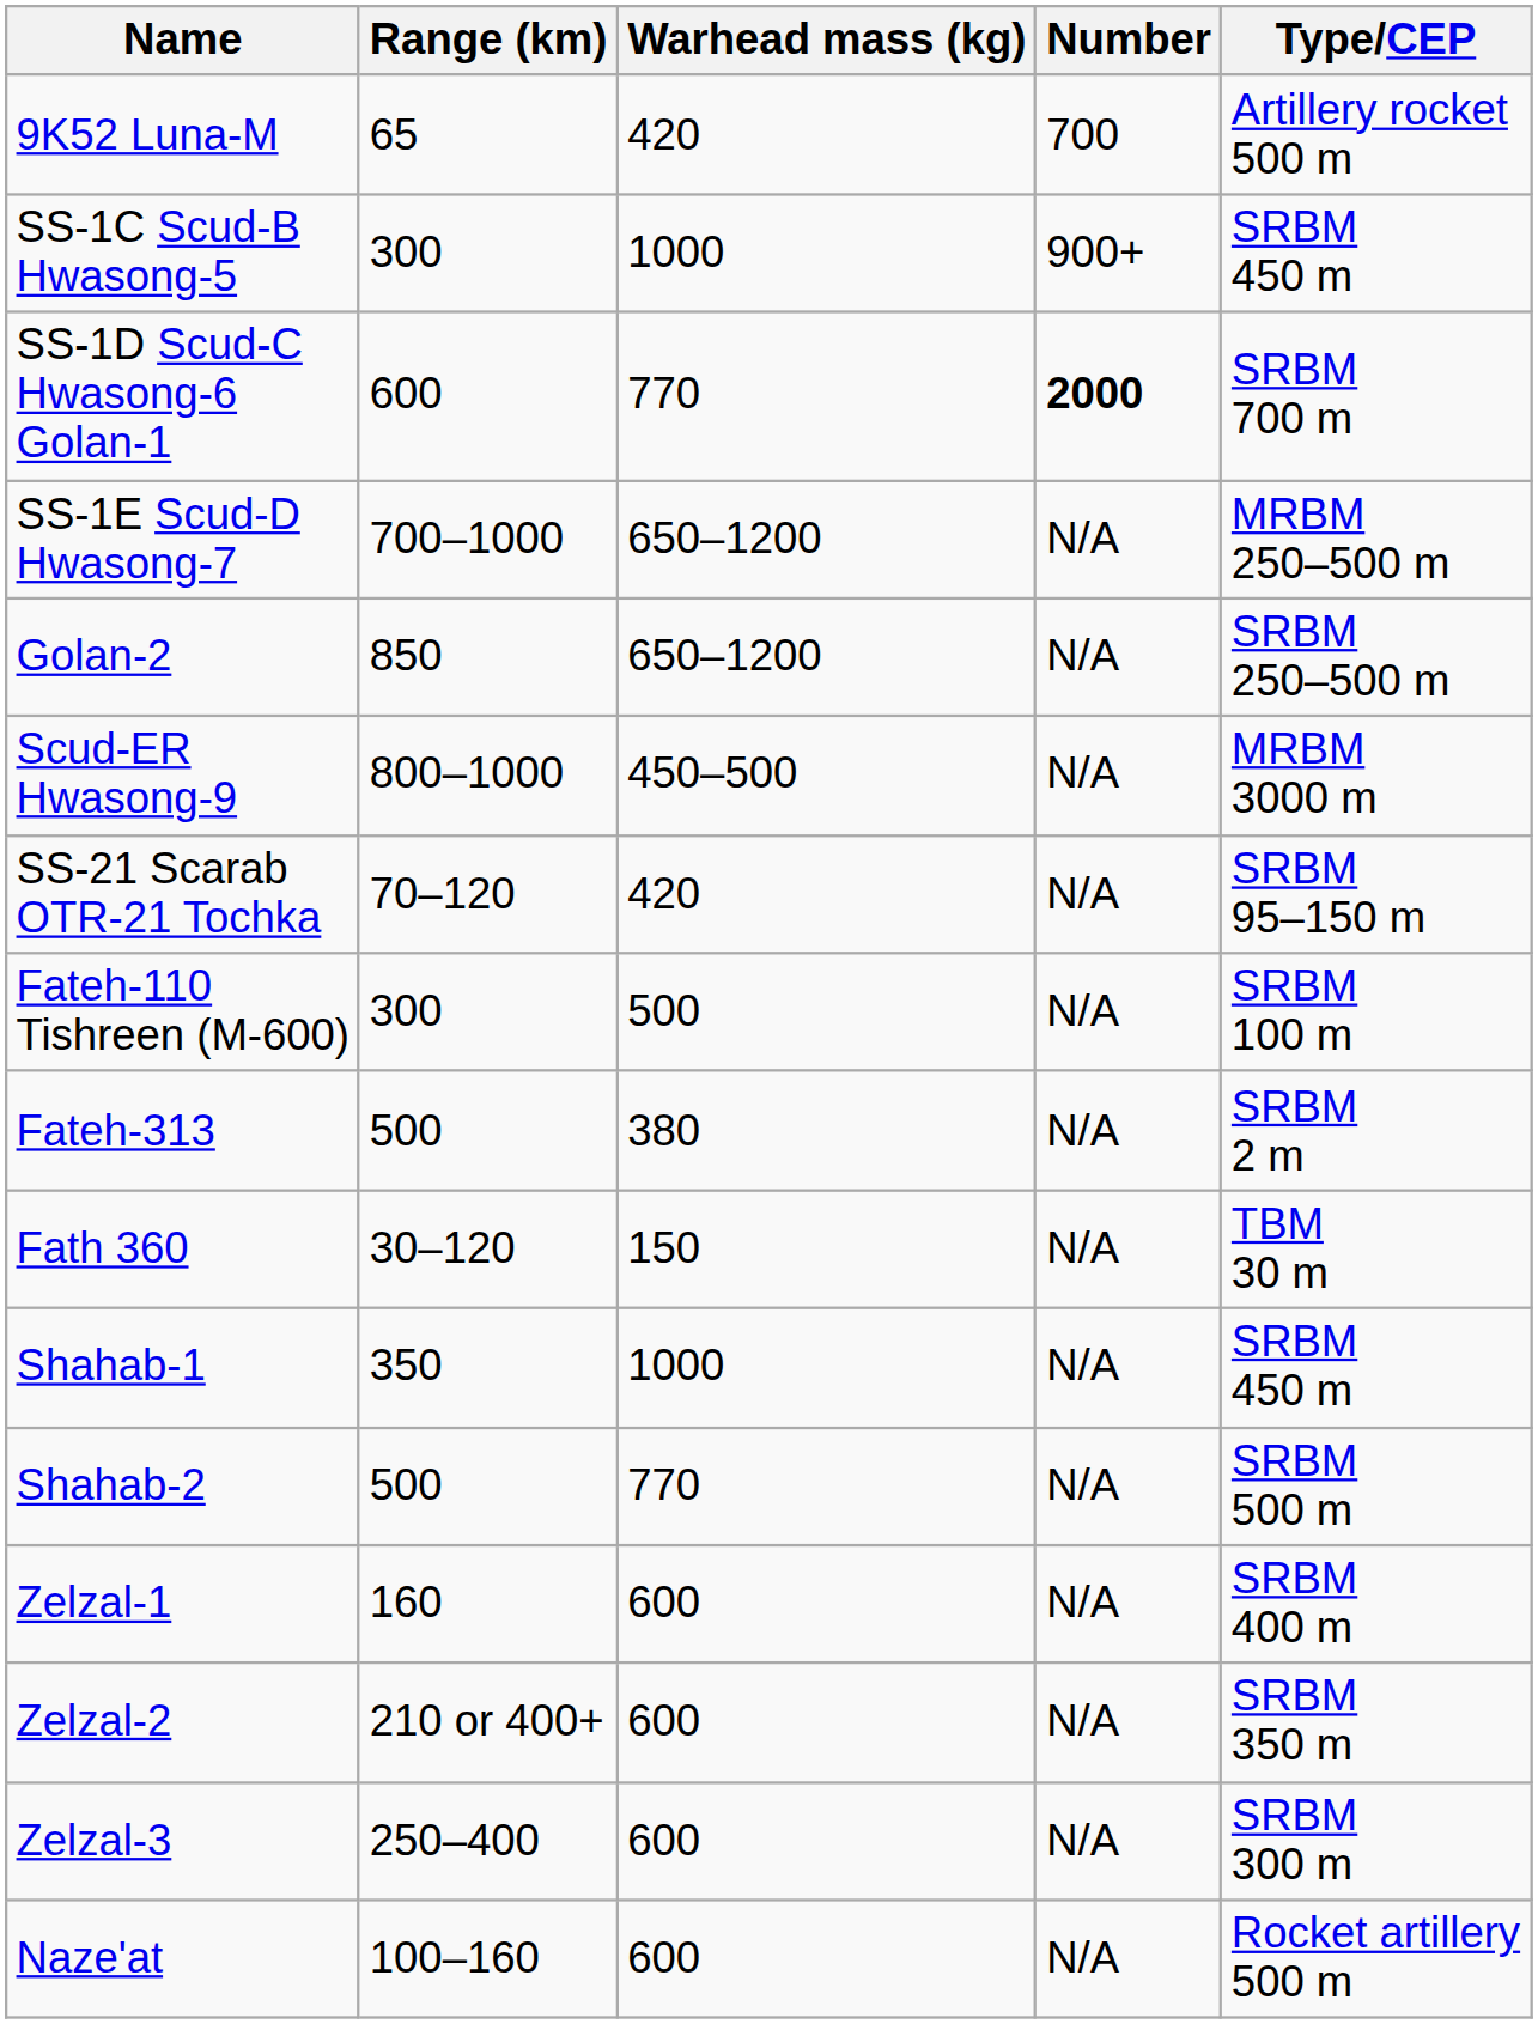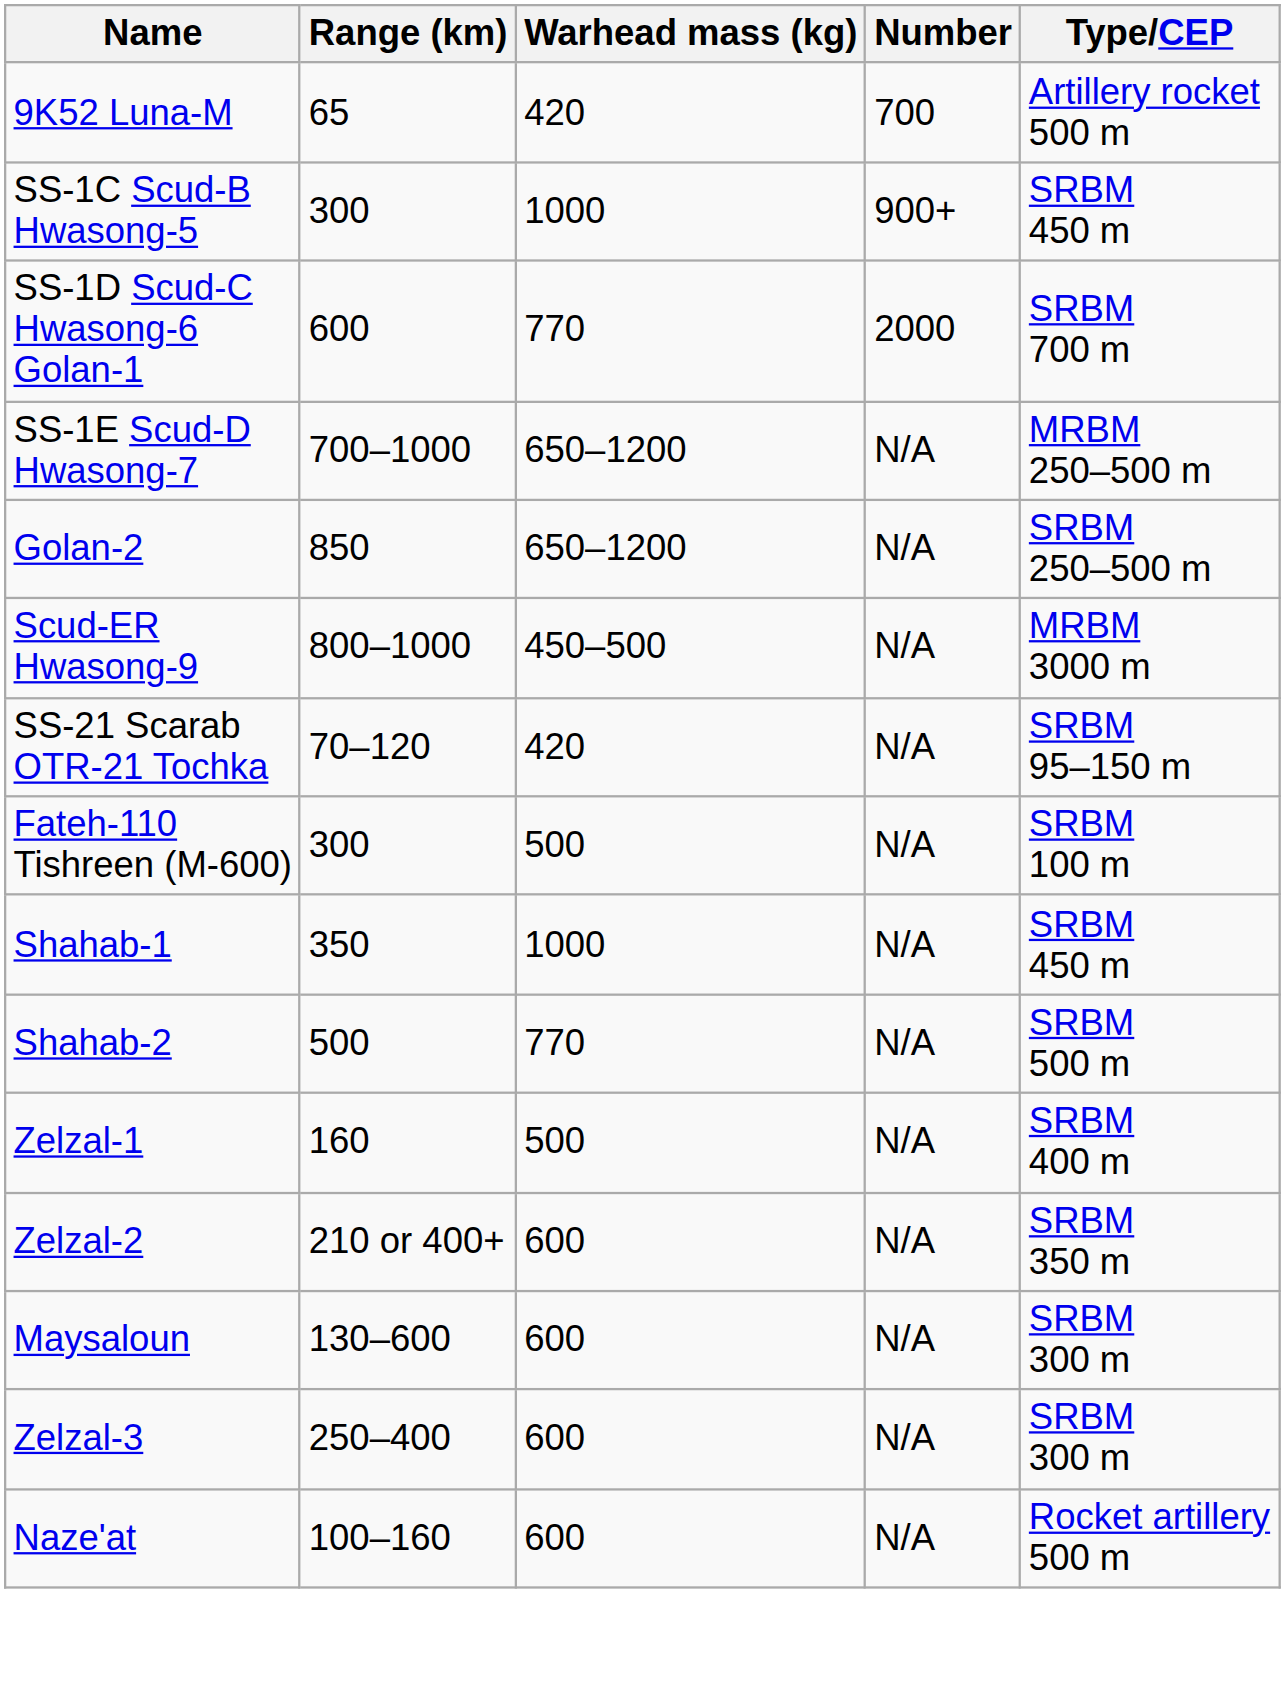 <table class="wikitable">
 <tr>
 <th>Name</th>
 <th>Range (km)</th>
 <th>Warhead mass (kg)</th>
 <th>Number</th>
 <th>Type/<a href='#'>CEP</a></th>
 </tr>
 <tr>
 <td><a href='#'>9K52 Luna-M</a></td>
 <td>65</td>
 <td>420</td>
 <td>700</td>
 <td><a href='#'>Artillery rocket</a><br>500 m</td>
 </tr>
 <tr>
 <td>SS-1C <a href='#'>Scud-В</a><br><a href='#'>Hwasong-5</a></td>
 <td>300</td>
 <td>1000</td>
 <td>900+</td>
 <td><a href='#'>SRBM</a><br>450 m</td>
 </tr>
 <tr>
 <td>SS-1D <a href='#'>Scud-C</a><br><a href='#'>Hwasong-6</a><br><a href='#'>Golan-1</a></td>
 <td>600</td>
 <td>770</td>
-<td><strong>2000</strong></td>
+<td>2000</td>
 <td><a href='#'>SRBM</a><br>700 m</td>
 </tr>
 <tr>
 <td>SS-1E <a href='#'>Scud-D</a><br><a href='#'>Hwasong-7</a></td>
 <td>700–1000</td>
 <td>650–1200</td>
 <td>N/A</td>
 <td><a href='#'>MRBM</a><br>250–500 m</td>
 </tr>
 <tr>
 <td><a href='#'>Golan-2</a></td>
 <td>850</td>
 <td>650–1200</td>
 <td>N/A</td>
 <td><a href='#'>SRBM</a><br>250–500 m</td>
 </tr>
 <tr>
 <td><a href='#'>Scud-ER</a><br><a href='#'>Hwasong-9</a></td>
 <td>800–1000</td>
 <td>450–500</td>
 <td>N/A</td>
 <td><a href='#'>MRBM</a><br>3000 m</td>
 </tr>
 <tr>
 <td>SS-21 Scarab<br><a href='#'>OTR-21 Tochka</a></td>
 <td>70–120</td>
 <td>420</td>
 <td>N/A</td>
 <td><a href='#'>SRBM</a><br>95–150 m</td>
 </tr>
 <tr>
 <td><a href='#'>Fateh-110</a><br>Tishreen (M-600)</td>
 <td>300</td>
 <td>500</td>
 <td>N/A</td>
 <td><a href='#'>SRBM</a><br>100 m</td>
 </tr>
 <tr>
-<td><a href='#'>Fateh-313</a></td>
-<td>500</td>
-<td>380</td>
-<td>N/A</td>
-<td><a href='#'>SRBM</a><br>2 m</td>
-</tr>
-<tr>
-<td><a href='#'>Fath 360</a></td>
-<td>30–120</td>
-<td>150</td>
-<td>N/A</td>
-<td><a href='#'>TBM</a><br>30 m</td>
-</tr>
-<tr>
 <td><a href='#'>Shahab-1</a></td>
 <td>350</td>
 <td>1000</td>
 <td>N/A</td>
 <td><a href='#'>SRBM</a><br>450 m</td>
 </tr>
 <tr>
 <td><a href='#'>Shahab-2</a></td>
 <td>500</td>
 <td>770</td>
 <td>N/A</td>
 <td><a href='#'>SRBM</a><br>500 m</td>
 </tr>
 <tr>
 <td><a href='#'>Zelzal-1</a></td>
 <td>160</td>
-<td>600</td>
+<td>500</td>
 <td>N/A</td>
 <td><a href='#'>SRBM</a><br>400 m</td>
 </tr>
 <tr>
 <td><a href='#'>Zelzal-2</a></td>
 <td>210 or 400+</td>
 <td>600</td>
 <td>N/A</td>
 <td><a href='#'>SRBM</a><br>350 m</td>
+</tr>
+<tr>
+<td><a href='#'>Maysaloun</a></td>
+<td>130–600</td>
+<td>600</td>
+<td>N/A</td>
+<td><a href='#'>SRBM</a><br>300 m</td>
 </tr>
 <tr>
 <td><a href='#'>Zelzal-3</a></td>
 <td>250–400</td>
 <td>600</td>
 <td>N/A</td>
 <td><a href='#'>SRBM</a><br>300 m</td>
 </tr>
 <tr>
 <td><a href='#'>Naze'at</a></td>
 <td>100–160</td>
 <td>600</td>
 <td>N/A</td>
 <td><a href='#'>Rocket artillery</a><br>500 m</td>
 </tr>
 </table>
